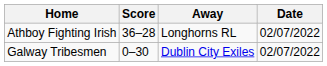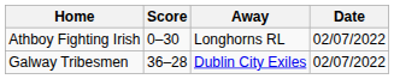 <table class="wikitable">
 <tr>
 <th>Home</th>
 <th>Score</th>
 <th>Away</th>
 <th>Date</th>
 </tr>
 <tr>
 <td> Athboy Fighting Irish</td>
-<td>36–28</td>
+<td>0–30</td>
 <td> Longhorns RL</td>
 <td>02/07/2022</td>
 </tr>
 <tr>
 <td> Galway Tribesmen</td>
-<td>0–30</td>
+<td>36–28</td>
 <td> <a href='#'>Dublin City Exiles</a></td>
 <td>02/07/2022</td>
 </tr>
 </table>
